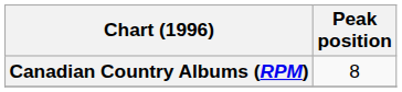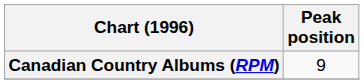 <table class="wikitable sortable plainrowheaders" style="text-align:center">
 <tr>
 <th scope="col">Chart (1996)</th>
 <th scope="col">Peak<br> position</th>
 </tr>
 <tr>
 <th scope="row">Canadian Country Albums (<em><a href='#'>RPM</a></em>)</th>
-<td>8</td>
+<td>9</td>
 </tr>
 <tr>
 </tr>
 <tr>
 </tr>
 </table>
